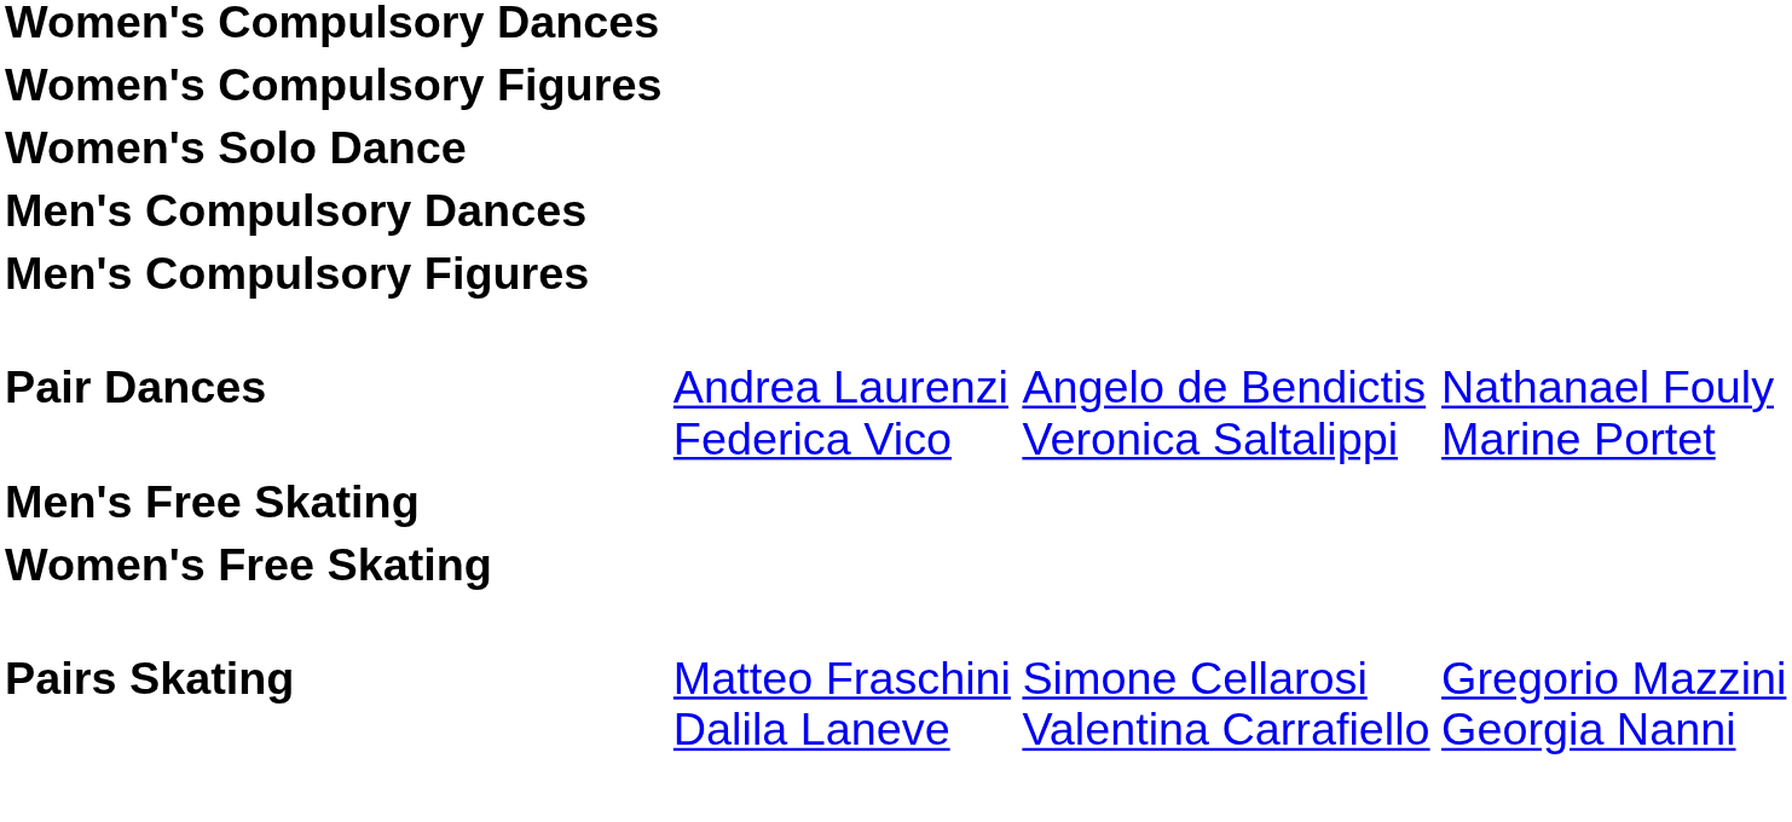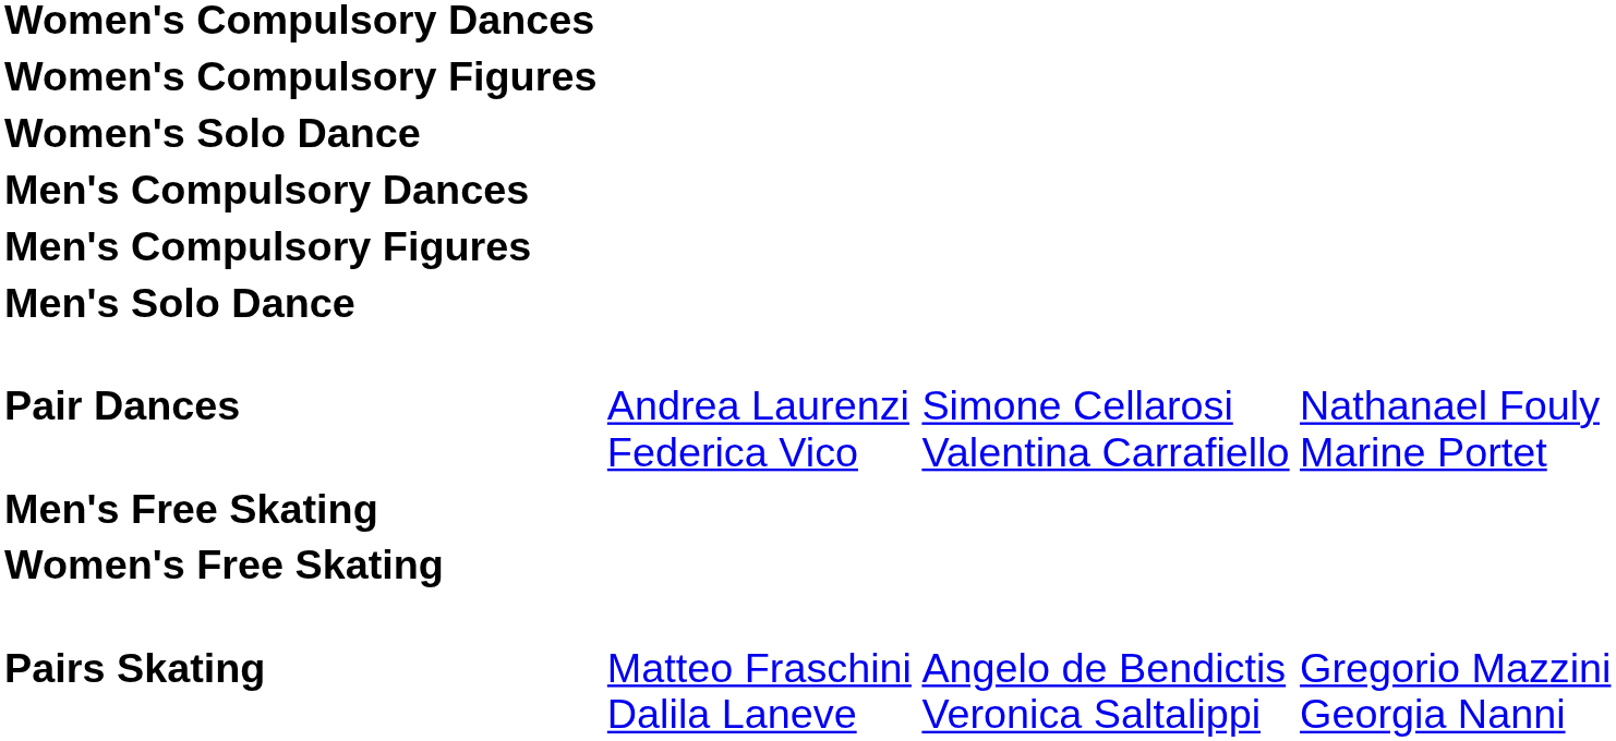 <table>
 <tr>
 <th scope=row style="text-align:left">Women's Compulsory Dances</th>
 <td></td>
 <td></td>
 <td></td>
 </tr>
 <tr>
 <th scope=row style="text-align:left">Women's Compulsory Figures</th>
 <td></td>
 <td></td>
 <td></td>
 </tr>
 <tr>
 <th scope=row style="text-align:left">Women's Solo Dance</th>
 <td></td>
 <td></td>
 <td></td>
 </tr>
 <tr>
 <th scope=row style="text-align:left">Men's Compulsory Dances</th>
 <td></td>
 <td></td>
 <td></td>
 </tr>
 <tr>
 <th scope=row style="text-align:left">Men's Compulsory Figures</th>
 <td></td>
 <td></td>
 <td></td>
 </tr>
 <tr>
+<th scope=row style="text-align:left">Men's Solo Dance</th>
+<td></td>
+<td></td>
+<td></td>
+</tr>
+<tr>
 <th scope=row style="text-align:left">Pair Dances</th>
 <td> <br> <a href='#'>Andrea Laurenzi</a><br> <a href='#'>Federica Vico</a></td>
-<td> <br> <a href='#'>Angelo de Bendictis</a><br> <a href='#'>Veronica Saltalippi</a></td>
+<td> <br> <a href='#'>Simone Cellarosi</a><br> <a href='#'>Valentina Carrafiello</a></td>
 <td> <br> <a href='#'>Nathanael Fouly</a><br> <a href='#'>Marine Portet</a></td>
 </tr>
 <tr>
 <th scope=row style="text-align:left">Men's Free Skating</th>
 <td></td>
 <td></td>
 <td></td>
 </tr>
 <tr>
 <th scope=row style="text-align:left">Women's Free Skating</th>
 <td></td>
 <td></td>
 <td></td>
 </tr>
 <tr>
 <th scope=row style="text-align:left">Pairs Skating</th>
 <td> <br> <a href='#'>Matteo Fraschini</a><br> <a href='#'>Dalila Laneve</a></td>
-<td> <br> <a href='#'>Simone Cellarosi</a><br> <a href='#'>Valentina Carrafiello</a></td>
+<td> <br> <a href='#'>Angelo de Bendictis</a><br> <a href='#'>Veronica Saltalippi</a></td>
 <td> <br> <a href='#'>Gregorio Mazzini</a><br> <a href='#'>Georgia Nanni</a></td>
 </tr>
 </table>
